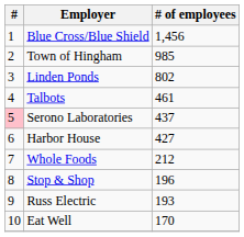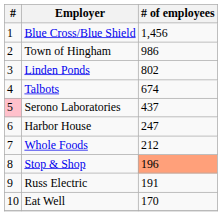 <table class="wikitable sortable" border="1">
 <tr>
 <th>#</th>
 <th>Employer</th>
 <th># of employees</th>
 </tr>
 <tr>
 <td>1</td>
 <td><a href='#'>Blue Cross/Blue Shield</a></td>
 <td>1,456</td>
 </tr>
 <tr>
 <td>2</td>
 <td>Town of Hingham</td>
-<td>985</td>
+<td>986</td>
 </tr>
 <tr>
 <td>3</td>
 <td><a href='#'>Linden Ponds</a></td>
 <td>802</td>
 </tr>
 <tr>
 <td>4</td>
 <td><a href='#'>Talbots</a></td>
-<td>461</td>
+<td>674</td>
 </tr>
 <tr>
 <td style="background: pink;">5</td>
 <td>Serono Laboratories</td>
 <td>437</td>
 </tr>
 <tr>
 <td>6</td>
 <td>Harbor House</td>
-<td>427</td>
+<td>247</td>
 </tr>
 <tr>
 <td>7</td>
 <td><a href='#'>Whole Foods</a></td>
 <td>212</td>
 </tr>
 <tr>
 <td>8</td>
 <td><a href='#'>Stop & Shop</a></td>
-<td>196</td>
+<td style="background: lightsalmon;">196</td>
 </tr>
 <tr>
 <td>9</td>
 <td>Russ Electric</td>
-<td>193</td>
+<td>191</td>
 </tr>
 <tr>
 <td>10</td>
 <td>Eat Well</td>
 <td>170</td>
 </tr>
 <tr>
 </tr>
 </table>
